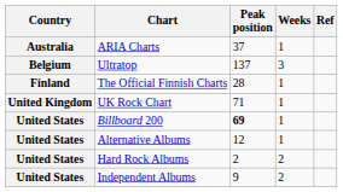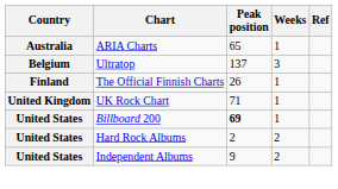 <table class="wikitable plainrowheaders">
 <tr>
 <th scope="col">Country</th>
 <th scope="col">Chart</th>
 <th scope="col">Peak<br>position</th>
 <th scope="col">Weeks</th>
 <th scope="col">Ref</th>
 </tr>
 <tr>
 <th scope="row">Australia</th>
 <td><a href='#'>ARIA Charts</a></td>
-<td>37</td>
+<td>65</td>
 <td>1</td>
 <td></td>
 </tr>
 <tr>
 <th scope="row">Belgium</th>
 <td><a href='#'>Ultratop</a></td>
 <td>137</td>
 <td>3</td>
 <td></td>
 </tr>
 <tr>
 <th scope="row">Finland</th>
 <td><a href='#'>The Official Finnish Charts</a></td>
-<td>28</td>
+<td>26</td>
 <td>1</td>
 <td></td>
 </tr>
 <tr>
 <th scope="row">United Kingdom</th>
 <td><a href='#'>UK Rock Chart</a></td>
 <td>71</td>
 <td>1</td>
 <td></td>
 </tr>
 <tr>
 <th scope="row">United States</th>
 <td><a href='#'><em>Billboard</em> 200</a></td>
 <td><strong>69</strong></td>
 <td>1</td>
 <td></td>
 </tr>
 <tr>
 <th scope="row">United States</th>
-<td><a href='#'>Alternative Albums</a></td>
-<td>12</td>
-<td>1</td>
-<td></td>
-</tr>
-<tr>
-<th scope="row">United States</th>
 <td><a href='#'>Hard Rock Albums</a></td>
 <td>2</td>
 <td>2</td>
 <td></td>
 </tr>
 <tr>
 <th scope="row">United States</th>
 <td><a href='#'>Independent Albums</a></td>
 <td>9</td>
 <td>2</td>
 <td></td>
 </tr>
 </table>
